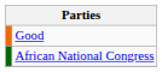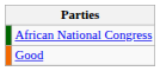 <table class="wikitable">
 <tr>
 <th colspan=2>Parties</th>
+</tr>
+<tr>
+<td style="width:1px; text-align:center; background:#006600;"></td>
+<td><a href='#'>African National Congress</a></td>
 </tr>
 <tr>
 <td style="width:1px; text-align:center; background:#F36900;"></td>
 <td><a href='#'>Good</a></td>
 </tr>
 <tr>
-<td style="width:1px; text-align:center; background:#006600;"></td>
-<td><a href='#'>African National Congress</a></td>
-</tr>
-<tr>
 </tr>
 </table>
